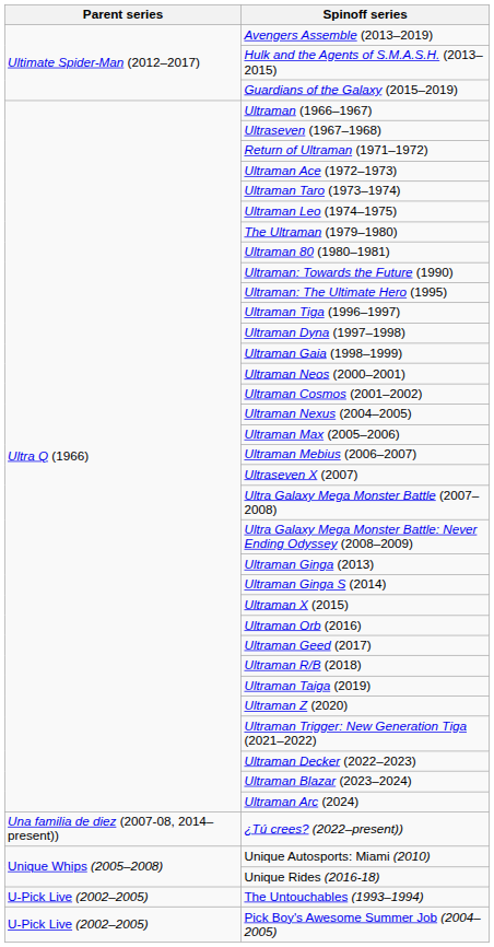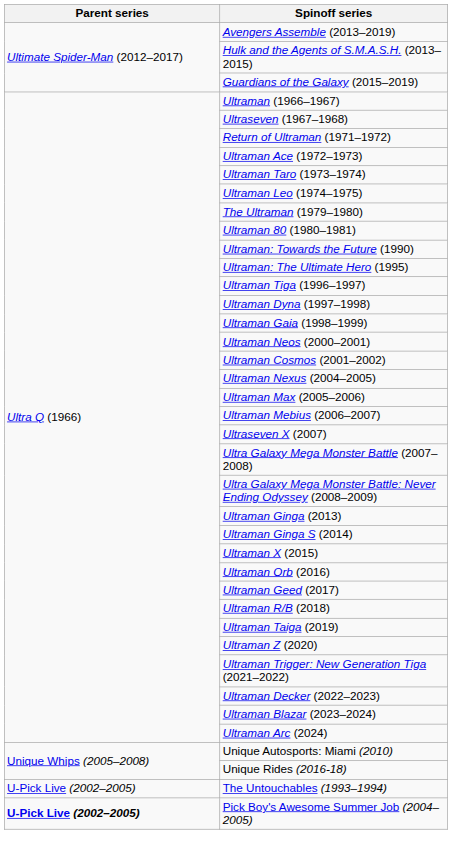 <table class="wikitable">
 <tr>
 <th width="450">Parent series</th>
 <th width="450">Spinoff series</th>
 </tr>
 <tr>
 <td rowspan="3"><em><a href='#'>Ultimate Spider-Man</a></em> (2012–2017)</td>
 <td><em><a href='#'>Avengers Assemble</a></em> (2013–2019)</td>
 </tr>
 <tr>
 <td><em><a href='#'>Hulk and the Agents of S.M.A.S.H.</a></em>  (2013–2015)</td>
 </tr>
 <tr>
 <td><em><a href='#'>Guardians of the Galaxy</a></em> (2015–2019)</td>
 </tr>
 <tr>
 <td rowspan="33"><em><a href='#'>Ultra Q</a></em> (1966)</td>
 <td><em><a href='#'>Ultraman</a></em> (1966–1967)</td>
 </tr>
 <tr>
 <td><em><a href='#'>Ultraseven</a></em> (1967–1968)</td>
 </tr>
 <tr>
 <td><em><a href='#'>Return of Ultraman</a></em> (1971–1972)</td>
 </tr>
 <tr>
 <td><em><a href='#'>Ultraman Ace</a></em> (1972–1973)</td>
 </tr>
 <tr>
 <td><em><a href='#'>Ultraman Taro</a></em> (1973–1974)</td>
 </tr>
 <tr>
 <td><em><a href='#'>Ultraman Leo</a></em> (1974–1975)</td>
 </tr>
 <tr>
 <td><em><a href='#'>The Ultraman</a></em> (1979–1980)</td>
 </tr>
 <tr>
 <td><em><a href='#'>Ultraman 80</a></em> (1980–1981)</td>
 </tr>
 <tr>
 <td><em><a href='#'>Ultraman: Towards the Future</a></em> (1990)</td>
 </tr>
 <tr>
 <td><em><a href='#'>Ultraman: The Ultimate Hero</a></em> (1995)</td>
 </tr>
 <tr>
 <td><em><a href='#'>Ultraman Tiga</a></em> (1996–1997)</td>
 </tr>
 <tr>
 <td><em><a href='#'>Ultraman Dyna</a></em> (1997–1998)</td>
 </tr>
 <tr>
 <td><em><a href='#'>Ultraman Gaia</a></em> (1998–1999)</td>
 </tr>
 <tr>
 <td><em><a href='#'>Ultraman Neos</a></em> (2000–2001)</td>
 </tr>
 <tr>
 <td><em><a href='#'>Ultraman Cosmos</a></em> (2001–2002)</td>
 </tr>
 <tr>
 <td><em><a href='#'>Ultraman Nexus</a></em> (2004–2005)</td>
 </tr>
 <tr>
 <td><em><a href='#'>Ultraman Max</a></em> (2005–2006)</td>
 </tr>
 <tr>
 <td><em><a href='#'>Ultraman Mebius</a></em> (2006–2007)</td>
 </tr>
 <tr>
 <td><em><a href='#'>Ultraseven X</a></em> (2007)</td>
 </tr>
 <tr>
 <td><em><a href='#'>Ultra Galaxy Mega Monster Battle</a></em> (2007–2008)</td>
 </tr>
 <tr>
 <td><em><a href='#'>Ultra Galaxy Mega Monster Battle: Never Ending Odyssey</a></em> (2008–2009)</td>
 </tr>
 <tr>
 <td><em><a href='#'>Ultraman Ginga</a></em> (2013)</td>
 </tr>
 <tr>
 <td><em><a href='#'>Ultraman Ginga S</a></em> (2014)</td>
 </tr>
 <tr>
 <td><em><a href='#'>Ultraman X</a></em> (2015)</td>
 </tr>
 <tr>
 <td><em><a href='#'>Ultraman Orb</a></em> (2016)</td>
 </tr>
 <tr>
 <td><em><a href='#'>Ultraman Geed</a></em> (2017)</td>
 </tr>
 <tr>
 <td><em><a href='#'>Ultraman R/B</a></em> (2018)</td>
 </tr>
 <tr>
 <td><em><a href='#'>Ultraman Taiga</a></em> (2019)</td>
 </tr>
 <tr>
 <td><em><a href='#'>Ultraman Z</a></em> (2020)</td>
 </tr>
 <tr>
 <td><em><a href='#'>Ultraman Trigger: New Generation Tiga</a></em> (2021–2022)</td>
 </tr>
 <tr>
 <td><em><a href='#'>Ultraman Decker</a></em> (2022–2023)</td>
 </tr>
 <tr>
 <td><em><a href='#'>Ultraman Blazar</a></em> (2023–2024)</td>
 </tr>
 <tr>
 <td><em><a href='#'>Ultraman Arc</a></em> (2024)</td>
 </tr>
 <tr>
-<td><em><a href='#'>Una familia de diez</a></em> (2007-08, 2014–present))</td>
-<td><em><a href='#'>¿Tú crees?</a> (2022–present))</td>
-</tr>
-<tr>
 <td rowspan="2"></em><a href='#'>Unique Whips</a><em> (2005–2008)</td>
 <td></em>Unique Autosports: Miami<em> (2010)</td>
 </tr>
 <tr>
 <td></em>Unique Rides<em> (2016-18)</td>
 </tr>
 <tr>
 <td></em><a href='#'>U-Pick Live</a><em> (2002–2005)</td>
 <td></em><a href='#'>The Untouchables</a><em> (1993–1994)</td>
 </tr>
 <tr>
-<td></em><a href='#'>U-Pick Live</a><em> (2002–2005)</td>
+<td><strong></em><a href='#'>U-Pick Live</a><em> (2002–2005)</strong></td>
 <td></em><a href='#'>Pick Boy's Awesome Summer Job</a><em> (2004–2005)</td>
 </tr>
 </table>
